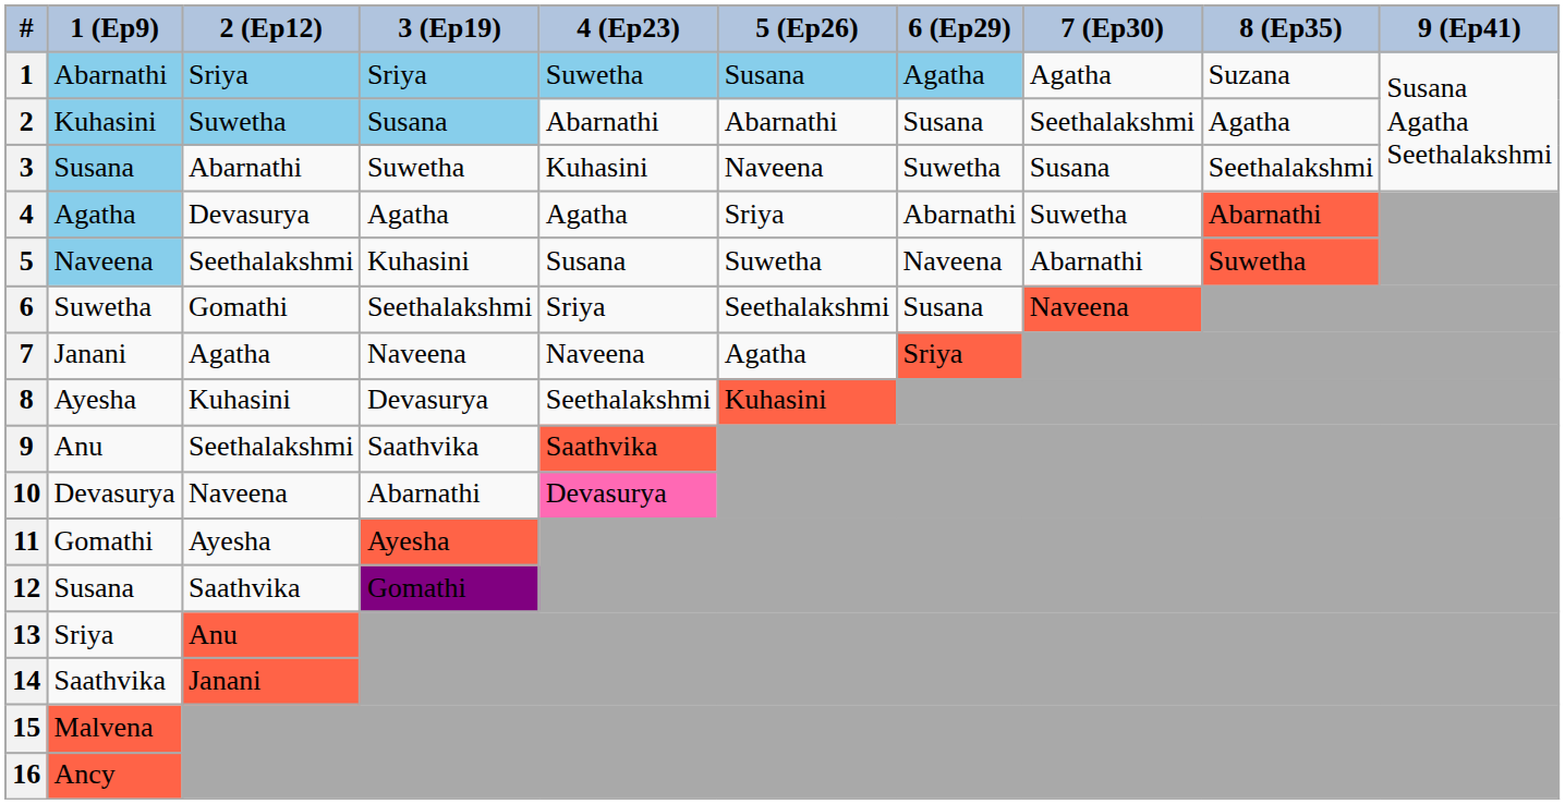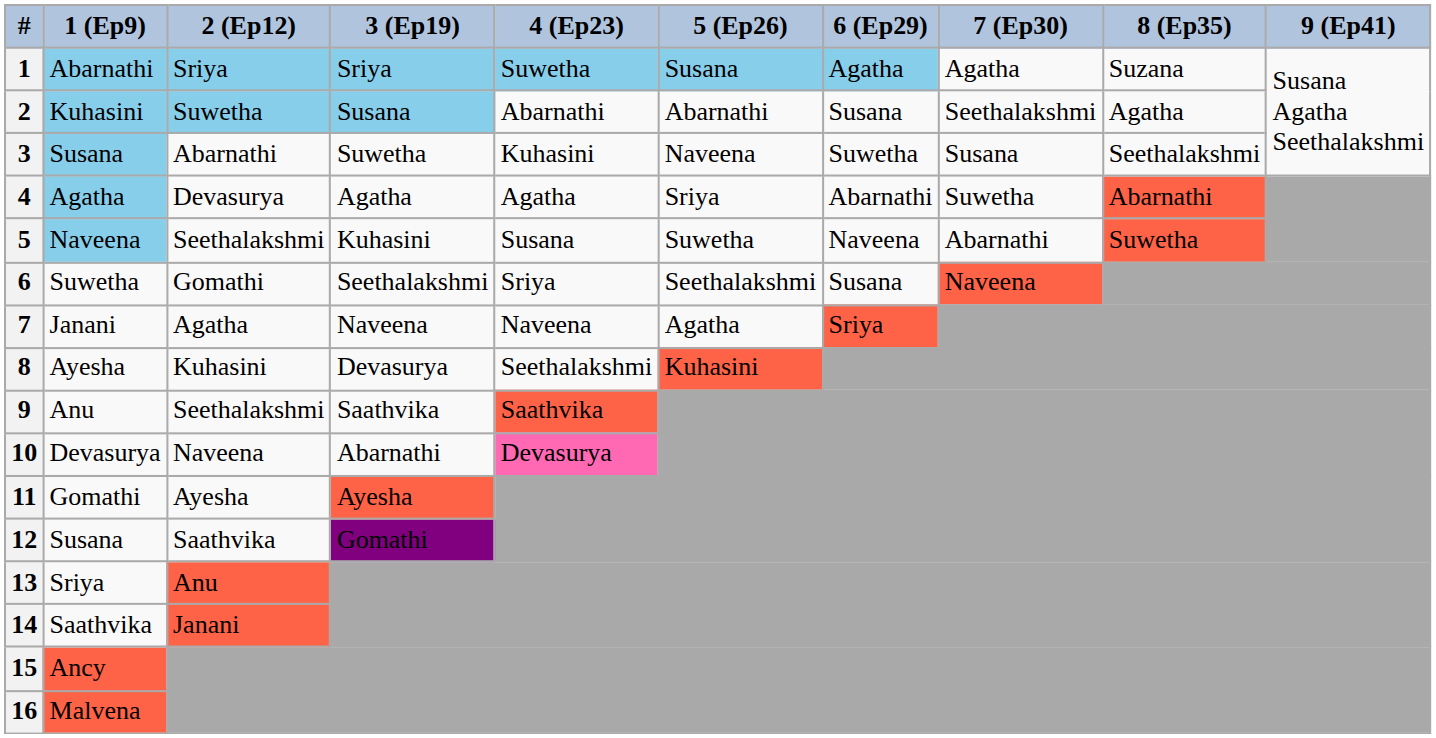 <table class="wikitable" style="text-align:left; font-size:80%">
 <tr>
 <th style= "background:LightSteelBlue;">#</th>
 <th style= "background:LightSteelBlue;">1 (Ep9)</th>
 <th style= "background:LightSteelBlue;">2 (Ep12)</th>
 <th style= "background:LightSteelBlue;">3 (Ep19)</th>
 <th style= "background:LightSteelBlue;">4 (Ep23)</th>
 <th style= "background:LightSteelBlue;">5 (Ep26)</th>
 <th style= "background:LightSteelBlue;">6 (Ep29)</th>
 <th style= "background:LightSteelBlue;">7 (Ep30)</th>
 <th style= "background:LightSteelBlue;">8 (Ep35)</th>
 <th style= "background:LightSteelBlue;">9 (Ep41)</th>
 </tr>
 <tr>
 <th>1</th>
 <td rowspan="1" bgcolor="skyblue">Abarnathi</td>
 <td rowspan="1" bgcolor="skyblue">Sriya</td>
 <td rowspan="1" bgcolor="skyblue">Sriya</td>
 <td rowspan="1" bgcolor="skyblue">Suwetha</td>
 <td rowspan="1" bgcolor="skyblue">Susana</td>
 <td rowspan="1" bgcolor="skyblue">Agatha</td>
 <td>Agatha</td>
 <td>Suzana</td>
 <td rowspan="3">Susana<br>Agatha<br>Seethalakshmi</td>
 </tr>
 <tr>
 <th>2</th>
 <td rowspan="1" bgcolor="skyblue">Kuhasini</td>
 <td rowspan="1" bgcolor="skyblue">Suwetha</td>
 <td rowspan="1" bgcolor="skyblue">Susana</td>
 <td>Abarnathi</td>
 <td>Abarnathi</td>
 <td>Susana</td>
 <td>Seethalakshmi</td>
 <td>Agatha</td>
 </tr>
 <tr>
 <th>3</th>
 <td rowspan="1" bgcolor="skyblue">Susana</td>
 <td rowspan="1">Abarnathi</td>
 <td rowspan="1">Suwetha</td>
 <td>Kuhasini</td>
 <td>Naveena</td>
 <td>Suwetha</td>
 <td>Susana</td>
 <td>Seethalakshmi</td>
 </tr>
 <tr>
 <th>4</th>
 <td rowspan="1" bgcolor="skyblue">Agatha</td>
 <td>Devasurya</td>
 <td rowspan="1">Agatha</td>
 <td>Agatha</td>
 <td>Sriya</td>
 <td>Abarnathi</td>
 <td>Suwetha</td>
 <td bgcolor="tomato">Abarnathi</td>
 <td colspan="1" rowspan="2" bgcolor="darkgray"></td>
 </tr>
 <tr>
 <th>5</th>
 <td rowspan="1" bgcolor="skyblue">Naveena</td>
 <td rowspan="1">Seethalakshmi</td>
 <td rowspan="1">Kuhasini</td>
 <td>Susana</td>
 <td>Suwetha</td>
 <td>Naveena</td>
 <td>Abarnathi</td>
 <td bgcolor="tomato">Suwetha</td>
 </tr>
 <tr>
 <th>6</th>
 <td>Suwetha</td>
 <td>Gomathi</td>
 <td>Seethalakshmi</td>
 <td>Sriya</td>
 <td>Seethalakshmi</td>
 <td>Susana</td>
 <td bgcolor="tomato">Naveena</td>
 <td colspan="2" rowspan="1" bgcolor="darkgray"></td>
 </tr>
 <tr>
 <th>7</th>
 <td>Janani</td>
 <td>Agatha</td>
 <td>Naveena</td>
 <td>Naveena</td>
 <td>Agatha</td>
 <td bgcolor="tomato">Sriya</td>
 <td colspan="3" rowspan="1" bgcolor="darkgray"></td>
 </tr>
 <tr>
 <th>8</th>
 <td>Ayesha</td>
 <td rowspan="1">Kuhasini</td>
 <td>Devasurya</td>
 <td>Seethalakshmi</td>
 <td bgcolor="tomato">Kuhasini</td>
 <td colspan="4" rowspan="1" bgcolor="darkgray"></td>
 </tr>
 <tr>
 <th>9</th>
 <td>Anu</td>
 <td>Seethalakshmi</td>
 <td>Saathvika</td>
 <td bgcolor="tomato">Saathvika</td>
 <td colspan="5" rowspan="2" bgcolor="darkgray"></td>
 </tr>
 <tr>
 <th>10</th>
 <td>Devasurya</td>
 <td>Naveena</td>
 <td>Abarnathi</td>
 <td bgcolor="hotpink">Devasurya</td>
 </tr>
 <tr>
 <th>11</th>
 <td>Gomathi</td>
 <td>Ayesha</td>
 <td bgcolor="tomato">Ayesha</td>
 <td colspan="6" rowspan="2" bgcolor="darkgray"></td>
 </tr>
 <tr>
 <th>12</th>
 <td>Susana</td>
 <td>Saathvika</td>
 <td bgcolor="purple">Gomathi</td>
 </tr>
 <tr>
 <th>13</th>
 <td>Sriya</td>
 <td bgcolor="tomato">Anu</td>
 <td colspan="7" rowspan="2" bgcolor="darkgray"></td>
 </tr>
 <tr>
 <th>14</th>
 <td>Saathvika</td>
 <td bgcolor="tomato">Janani</td>
 </tr>
 <tr>
 <th>15</th>
-<td bgcolor="tomato">Malvena</td>
+<td bgcolor="tomato">Ancy</td>
 <td colspan="8" rowspan="2" bgcolor="darkgray"></td>
 </tr>
 <tr>
 <th>16</th>
-<td bgcolor="tomato">Ancy</td>
+<td bgcolor="tomato">Malvena</td>
 </tr>
 <tr>
 </tr>
 </table>
